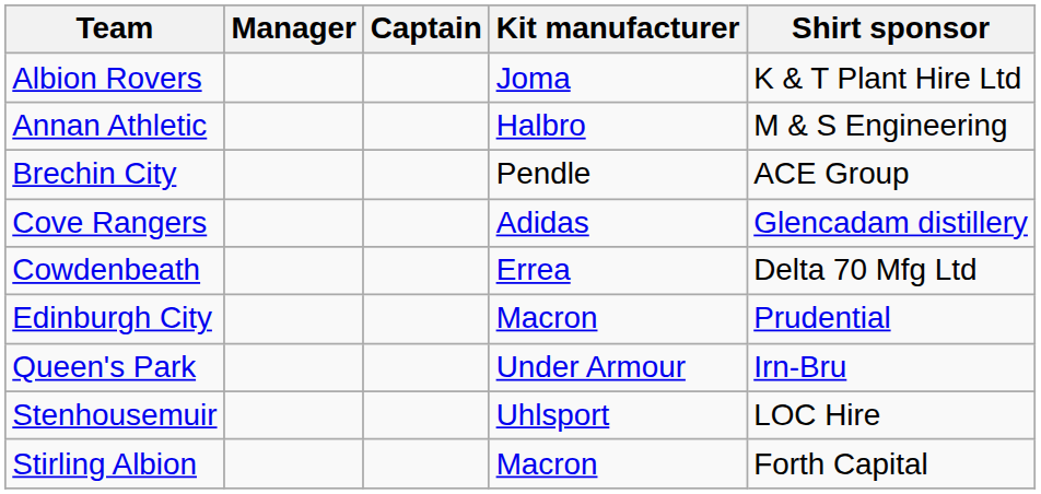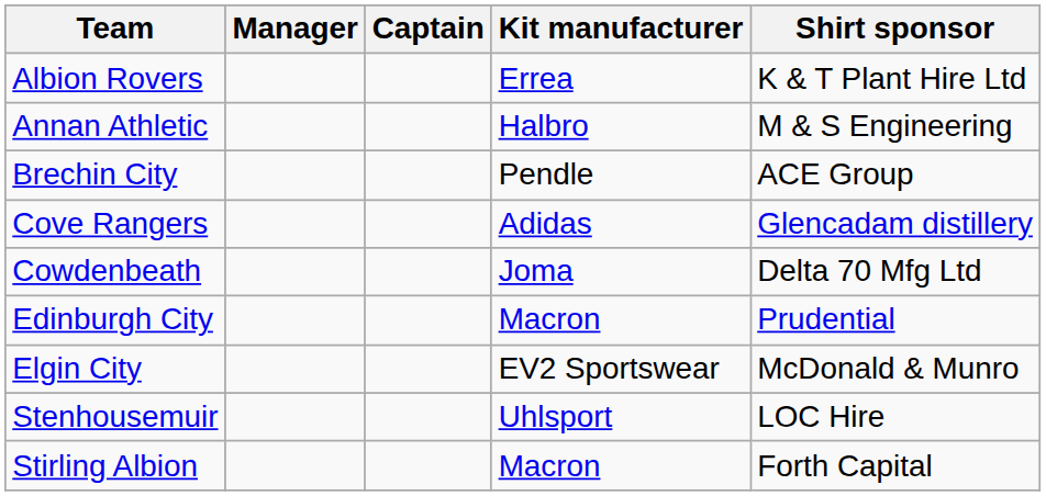 <table class="wikitable sortable">
 <tr>
 <th>Team</th>
 <th>Manager</th>
 <th>Captain</th>
 <th>Kit manufacturer</th>
 <th>Shirt sponsor</th>
 </tr>
 <tr>
 <td><a href='#'>Albion Rovers</a></td>
 <td> </td>
 <td> </td>
-<td><a href='#'>Joma</a></td>
+<td><a href='#'>Errea</a></td>
 <td>K & T Plant Hire Ltd</td>
 </tr>
 <tr>
 <td><a href='#'>Annan Athletic</a></td>
 <td> </td>
 <td> </td>
 <td><a href='#'>Halbro</a></td>
 <td>M & S Engineering</td>
 </tr>
 <tr>
 <td><a href='#'>Brechin City</a></td>
 <td> </td>
 <td> </td>
 <td>Pendle</td>
 <td>ACE Group</td>
 </tr>
 <tr>
 <td><a href='#'>Cove Rangers</a></td>
 <td> </td>
 <td> </td>
 <td><a href='#'>Adidas</a></td>
 <td><a href='#'>Glencadam distillery</a></td>
 </tr>
 <tr>
 <td><a href='#'>Cowdenbeath</a></td>
 <td> </td>
 <td> </td>
-<td><a href='#'>Errea</a></td>
+<td><a href='#'>Joma</a></td>
 <td>Delta 70 Mfg Ltd</td>
 </tr>
 <tr>
 <td><a href='#'>Edinburgh City</a></td>
 <td> </td>
 <td> </td>
 <td><a href='#'>Macron</a></td>
 <td><a href='#'>Prudential</a></td>
 </tr>
 <tr>
-<td><a href='#'>Queen's Park</a></td>
+<td><a href='#'>Elgin City</a></td>
 <td> </td>
 <td> </td>
-<td><a href='#'>Under Armour</a></td>
-<td><a href='#'>Irn-Bru</a></td>
+<td>EV2 Sportswear</td>
+<td>McDonald & Munro</td>
 </tr>
 <tr>
 <td><a href='#'>Stenhousemuir</a></td>
 <td> </td>
 <td> </td>
 <td><a href='#'>Uhlsport</a></td>
 <td>LOC Hire</td>
 </tr>
 <tr>
 <td><a href='#'>Stirling Albion</a></td>
 <td> </td>
 <td> </td>
 <td><a href='#'>Macron</a></td>
 <td>Forth Capital</td>
 </tr>
 </table>
